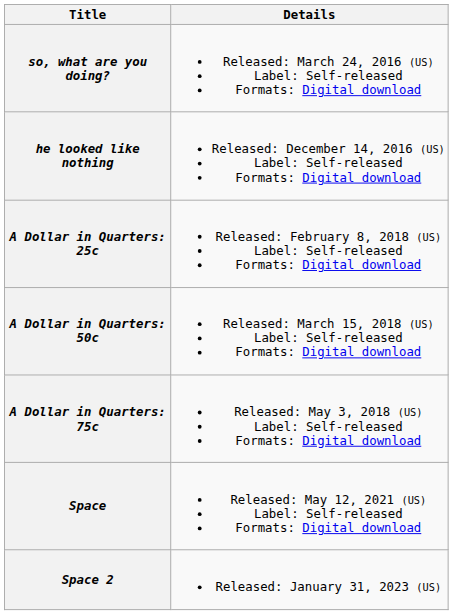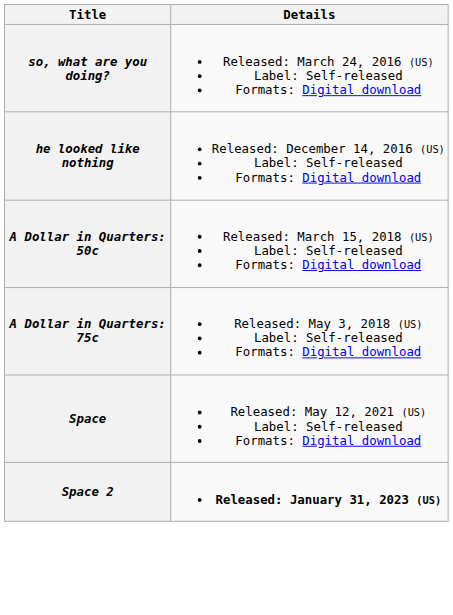 <table class="wikitable plainrowheaders" style="text-align:center">
 <tr>
 <th scope="col" style="width:13em">Title</th>
 <th scope="col">Details</th>
 </tr>
 <tr>
 <th scope="row"><em>so, what are you doing?</em></th>
 <td><br><ul><li>Released: March 24, 2016 <small>(US)</small></li><li>Label: Self-released</li><li>Formats: <a href='#'>Digital download</a></li></ul></td>
 </tr>
 <tr>
 <th scope="row"><em>he looked like nothing</em></th>
 <td><br><ul><li>Released: December 14, 2016 <small>(US)</small></li><li>Label: Self-released</li><li>Formats: <a href='#'>Digital download</a></li></ul></td>
-</tr>
-<tr>
-<th scope="row"><em>A Dollar in Quarters: 25c</em></th>
-<td><br><ul><li>Released: February 8, 2018 <small>(US)</small></li><li>Label: Self-released</li><li>Formats: <a href='#'>Digital download</a></li></ul></td>
 </tr>
 <tr>
 <th scope="row"><em>A Dollar in Quarters: 50c</em></th>
 <td><br><ul><li>Released: March 15, 2018 <small>(US)</small></li><li>Label: Self-released</li><li>Formats: <a href='#'>Digital download</a></li></ul></td>
 </tr>
 <tr>
 <th scope="row"><em>A Dollar in Quarters: 75c</em></th>
 <td><br><ul><li>Released: May 3, 2018 <small>(US)</small></li><li>Label: Self-released</li><li>Formats: <a href='#'>Digital download</a></li></ul></td>
 </tr>
 <tr>
 <th scope="row"><em>Space</em></th>
 <td><br><ul><li>Released: May 12, 2021 <small>(US)</small></li><li>Label: Self-released</li><li>Formats: <a href='#'>Digital download</a></li></ul></td>
 </tr>
 <tr>
 <th scope="row"><em>Space 2</em></th>
-<td><br><ul><li>Released: January 31, 2023 <small>(US)</small></li></ul></td>
+<td><strong><br><ul><li>Released: January 31, 2023 <small>(US)</small></li></ul></strong></td>
 </tr>
 </table>
